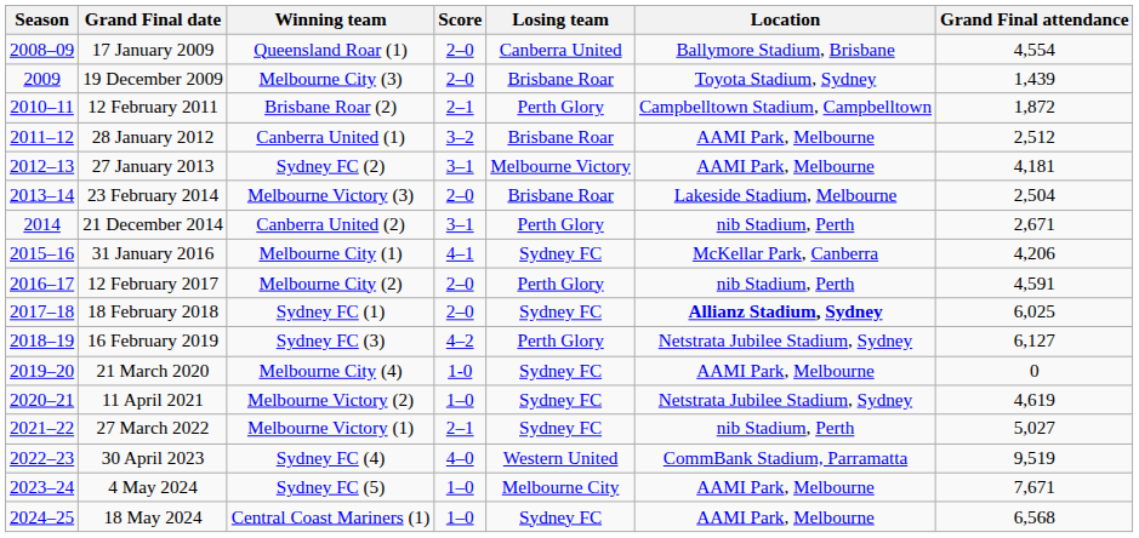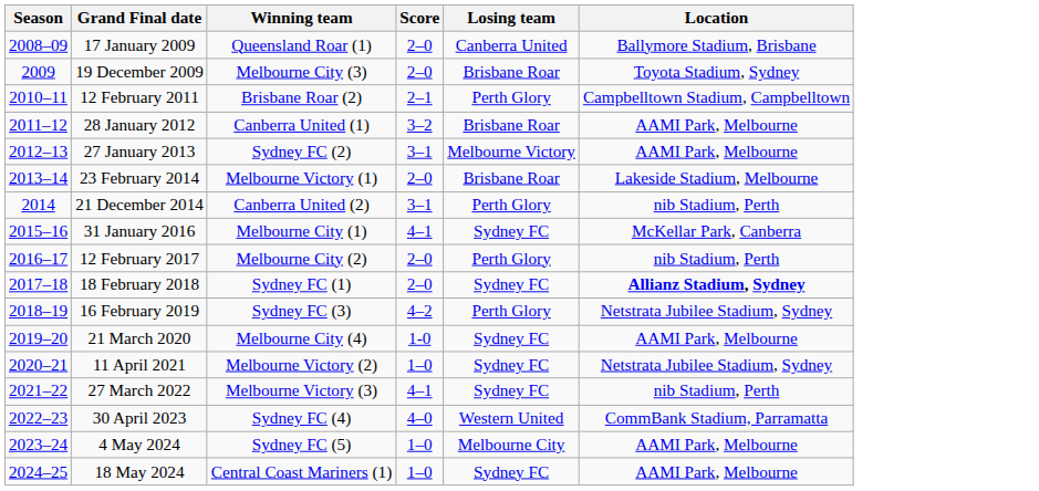 <table class="wikitable" style="text-align: center;">
 <tr>
 <th>Season</th>
 <th>Grand Final date</th>
 <th>Winning team</th>
 <th>Score</th>
 <th>Losing team</th>
 <th>Location</th>
-<th>Grand Final attendance</th>
 </tr>
 <tr>
 <td><a href='#'>2008–09</a></td>
 <td>17 January 2009</td>
 <td><a href='#'>Queensland Roar</a> (1)</td>
 <td><a href='#'>2–0</a></td>
 <td><a href='#'>Canberra United</a></td>
 <td><a href='#'>Ballymore Stadium</a>, <a href='#'>Brisbane</a></td>
-<td>4,554</td>
 </tr>
 <tr>
 <td><a href='#'>2009</a></td>
 <td>19 December 2009</td>
 <td><a href='#'>Melbourne City</a> (3)</td>
 <td><a href='#'>2–0</a></td>
 <td><a href='#'>Brisbane Roar</a></td>
 <td><a href='#'>Toyota Stadium</a>, <a href='#'>Sydney</a></td>
-<td>1,439</td>
 </tr>
 <tr>
 <td><a href='#'>2010–11</a></td>
 <td>12 February 2011</td>
 <td><a href='#'>Brisbane Roar</a> (2)</td>
 <td><a href='#'>2–1</a></td>
 <td><a href='#'>Perth Glory</a></td>
 <td><a href='#'>Campbelltown Stadium</a>, <a href='#'>Campbelltown</a></td>
-<td>1,872</td>
 </tr>
 <tr>
 <td><a href='#'>2011–12</a></td>
 <td>28 January 2012</td>
 <td><a href='#'>Canberra United</a> (1)</td>
 <td><a href='#'>3–2</a></td>
 <td><a href='#'>Brisbane Roar</a></td>
 <td><a href='#'>AAMI Park</a>, <a href='#'>Melbourne</a></td>
-<td>2,512</td>
 </tr>
 <tr>
 <td><a href='#'>2012–13</a></td>
 <td>27 January 2013</td>
 <td><a href='#'>Sydney FC</a> (2)</td>
 <td><a href='#'>3–1</a></td>
 <td><a href='#'>Melbourne Victory</a></td>
 <td><a href='#'>AAMI Park</a>, <a href='#'>Melbourne</a></td>
-<td>4,181</td>
 </tr>
 <tr>
 <td><a href='#'>2013–14</a></td>
 <td>23 February 2014</td>
-<td><a href='#'>Melbourne Victory</a> (3)</td>
+<td><a href='#'>Melbourne Victory</a> (1)</td>
 <td><a href='#'>2–0</a></td>
 <td><a href='#'>Brisbane Roar</a></td>
 <td><a href='#'>Lakeside Stadium</a>, <a href='#'>Melbourne</a></td>
-<td>2,504</td>
 </tr>
 <tr>
 <td><a href='#'>2014</a></td>
 <td>21 December 2014</td>
 <td><a href='#'>Canberra United</a> (2)</td>
 <td><a href='#'>3–1</a></td>
 <td><a href='#'>Perth Glory</a></td>
 <td><a href='#'>nib Stadium</a>, <a href='#'>Perth</a></td>
-<td>2,671</td>
 </tr>
 <tr>
 <td><a href='#'>2015–16</a></td>
 <td>31 January 2016</td>
 <td><a href='#'>Melbourne City</a> (1)</td>
 <td><a href='#'>4–1</a></td>
 <td><a href='#'>Sydney FC</a></td>
 <td><a href='#'>McKellar Park</a>, <a href='#'>Canberra</a></td>
-<td>4,206</td>
 </tr>
 <tr>
 <td><a href='#'>2016–17</a></td>
 <td>12 February 2017</td>
 <td><a href='#'>Melbourne City</a> (2)</td>
 <td><a href='#'>2–0</a></td>
 <td><a href='#'>Perth Glory</a></td>
 <td><a href='#'>nib Stadium</a>, <a href='#'>Perth</a></td>
-<td>4,591</td>
 </tr>
 <tr>
 <td><a href='#'>2017–18</a></td>
 <td>18 February 2018</td>
 <td><a href='#'>Sydney FC</a> (1)</td>
 <td><a href='#'>2–0</a></td>
 <td><a href='#'>Sydney FC</a></td>
 <td><strong><a href='#'>Allianz Stadium</a>, <a href='#'>Sydney</a></strong></td>
-<td>6,025</td>
 </tr>
 <tr>
 <td><a href='#'>2018–19</a></td>
 <td>16 February 2019</td>
 <td><a href='#'>Sydney FC</a> (3)</td>
 <td><a href='#'>4–2</a></td>
 <td><a href='#'>Perth Glory</a></td>
 <td><a href='#'>Netstrata Jubilee Stadium</a>, <a href='#'>Sydney</a></td>
-<td>6,127</td>
 </tr>
 <tr>
 <td><a href='#'>2019–20</a></td>
 <td>21 March 2020</td>
 <td><a href='#'>Melbourne City</a> (4)</td>
 <td><a href='#'>1-0</a></td>
 <td><a href='#'>Sydney FC</a></td>
 <td><a href='#'>AAMI Park</a>, <a href='#'>Melbourne</a></td>
-<td>0</td>
 </tr>
 <tr>
 <td><a href='#'>2020–21</a></td>
 <td>11 April 2021</td>
 <td><a href='#'>Melbourne Victory</a> (2)</td>
 <td><a href='#'>1–0</a> </td>
 <td><a href='#'>Sydney FC</a></td>
 <td><a href='#'>Netstrata Jubilee Stadium</a>, <a href='#'>Sydney</a></td>
-<td>4,619</td>
 </tr>
 <tr>
 <td><a href='#'>2021–22</a></td>
 <td>27 March 2022</td>
-<td><a href='#'>Melbourne Victory</a> (1)</td>
-<td><a href='#'>2–1</a></td>
+<td><a href='#'>Melbourne Victory</a> (3)</td>
+<td><a href='#'>4–1</a></td>
 <td><a href='#'>Sydney FC</a></td>
 <td><a href='#'>nib Stadium</a>, <a href='#'>Perth</a></td>
-<td>5,027</td>
 </tr>
 <tr>
 <td><a href='#'>2022–23</a></td>
 <td>30 April 2023</td>
 <td><a href='#'>Sydney FC</a> (4)</td>
 <td><a href='#'>4–0</a></td>
 <td><a href='#'>Western United</a></td>
 <td><a href='#'>CommBank Stadium, Parramatta</a></td>
-<td>9,519</td>
 </tr>
 <tr>
 <td><a href='#'>2023–24</a></td>
 <td>4 May 2024</td>
 <td><a href='#'>Sydney FC</a> (5)</td>
 <td><a href='#'>1–0</a></td>
 <td><a href='#'>Melbourne City</a></td>
 <td><a href='#'>AAMI Park</a>, <a href='#'>Melbourne</a></td>
-<td>7,671</td>
 </tr>
 <tr>
 <td><a href='#'>2024–25</a></td>
 <td>18 May 2024</td>
 <td><a href='#'>Central Coast Mariners</a> (1)</td>
 <td><a href='#'>1–0</a> </td>
 <td><a href='#'>Sydney FC</a></td>
 <td><a href='#'>AAMI Park</a>, <a href='#'>Melbourne</a></td>
-<td>6,568</td>
 </tr>
 </table>
